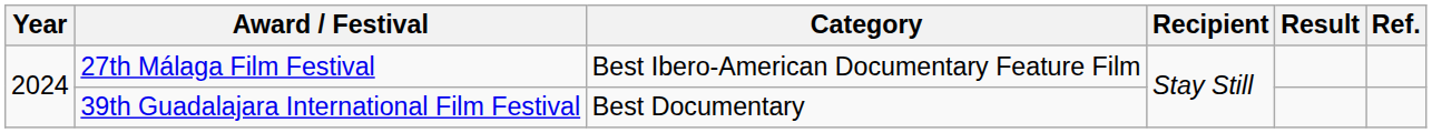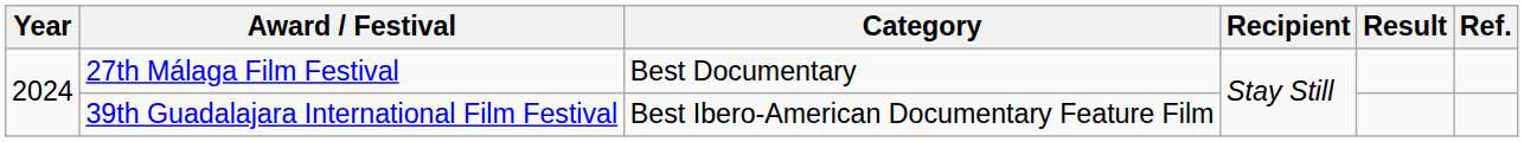 <table class="wikitable">
 <tr>
 <th>Year</th>
 <th>Award / Festival</th>
 <th>Category</th>
 <th>Recipient</th>
 <th>Result</th>
 <th>Ref.</th>
 </tr>
 <tr>
 <td rowspan="2">2024</td>
 <td><a href='#'>27th Málaga Film Festival</a></td>
-<td>Best Ibero-American Documentary Feature Film</td>
+<td>Best Documentary</td>
 <td rowspan="2"><em>Stay Still</em></td>
 <td></td>
 <td></td>
 </tr>
 <tr>
 <td><a href='#'>39th Guadalajara International Film Festival</a></td>
-<td>Best Documentary</td>
+<td>Best Ibero-American Documentary Feature Film</td>
 <td></td>
 <td></td>
 </tr>
 </table>
